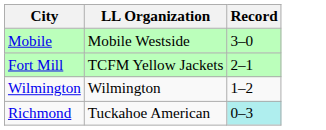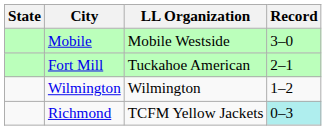 <table class="wikitable">
 <tr>
+<th>State</th>
 <th>City</th>
 <th>LL Organization</th>
 <th>Record</th>
 </tr>
 <tr style="background:#bfb;">
+<td><strong></strong></td>
 <td><a href='#'>Mobile</a></td>
 <td>Mobile Westside</td>
 <td>3–0</td>
 </tr>
 <tr style="background:#bfb;">
+<td><strong></strong></td>
 <td><a href='#'>Fort Mill</a></td>
-<td>TCFM Yellow Jackets</td>
+<td>Tuckahoe American</td>
 <td>2–1</td>
 </tr>
 <tr>
+<td><strong></strong></td>
 <td><a href='#'>Wilmington</a></td>
 <td>Wilmington</td>
 <td>1–2</td>
 </tr>
 <tr>
+<td><strong></strong></td>
 <td><a href='#'>Richmond</a></td>
-<td>Tuckahoe American</td>
+<td>TCFM Yellow Jackets</td>
 <td style="background: paleturquoise;">0–3</td>
 </tr>
 </table>
